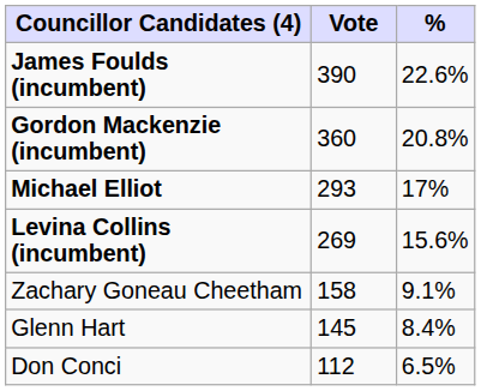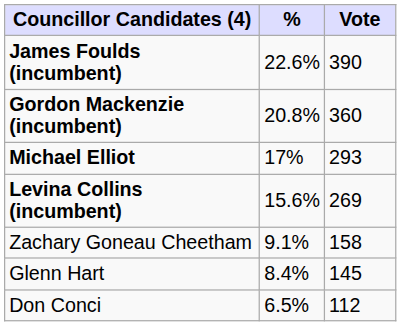 <table class="wikitable">
 <tr>
 <th style="background:#ddf; width:200px;">Councillor Candidates (4) </th>
+<th style="background:#ddf; width:30px;">%</th>
 <th style="background:#ddf; width:50px;">Vote</th>
-<th style="background:#ddf; width:30px;">%</th>
 </tr>
 <tr>
 <td><strong>James Foulds (incumbent)</strong></td>
+<td>22.6%</td>
 <td>390</td>
-<td>22.6%</td>
 </tr>
 <tr>
 <td><strong>Gordon Mackenzie (incumbent)</strong></td>
+<td>20.8%</td>
 <td>360</td>
-<td>20.8%</td>
 </tr>
 <tr>
 <td><strong>Michael Elliot</strong></td>
+<td>17%</td>
 <td>293</td>
-<td>17%</td>
 </tr>
 <tr>
 <td><strong>Levina Collins (incumbent)</strong></td>
+<td>15.6%</td>
 <td>269</td>
-<td>15.6%</td>
 </tr>
 <tr>
 <td>Zachary Goneau Cheetham</td>
+<td>9.1%</td>
 <td>158</td>
-<td>9.1%</td>
 </tr>
 <tr>
 <td>Glenn Hart</td>
+<td>8.4%</td>
 <td>145</td>
-<td>8.4%</td>
 </tr>
 <tr>
 <td>Don Conci</td>
+<td>6.5%</td>
 <td>112</td>
-<td>6.5%</td>
 </tr>
 </table>
